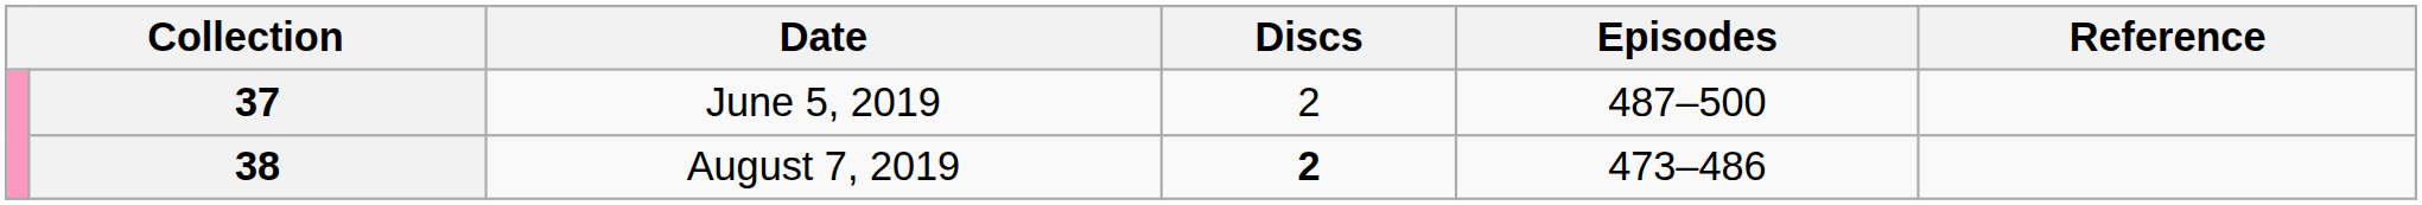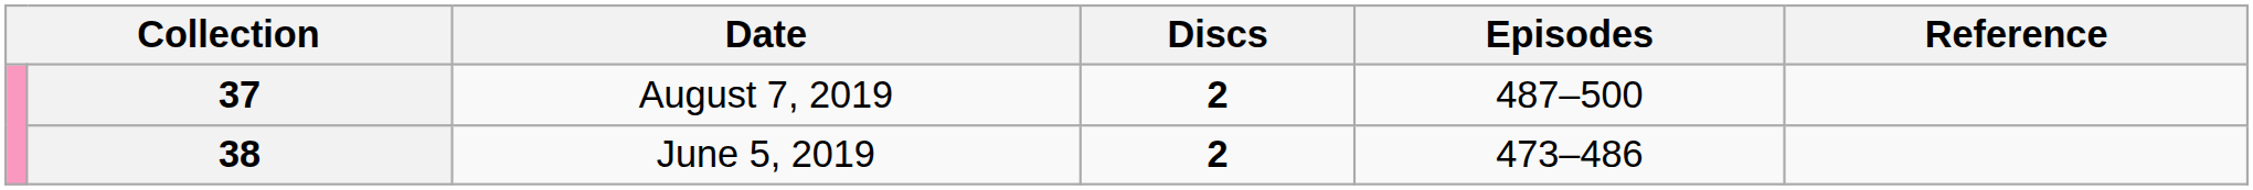 <table class="wikitable" style="text-align: center; width: 60%;">
 <tr>
 <th colspan="2">Collection</th>
 <th scope="col">Date</th>
 <th scope="col">Discs</th>
 <th scope="col">Episodes</th>
 <th scope="col">Reference</th>
 </tr>
 <tr>
 <td rowspan="2" width="1%" style="background: #FA98C0;"></td>
 <th scope="row">37</th>
-<td>June 5, 2019</td>
-<td>2</td>
+<td>August 7, 2019</td>
+<td><strong>2</strong></td>
 <td>487–500</td>
 <td></td>
 </tr>
 <tr>
 <th scope="row">38</th>
-<td>August 7, 2019</td>
+<td>June 5, 2019</td>
 <td><strong>2</strong></td>
 <td>473–486</td>
 <td></td>
 </tr>
 </table>
